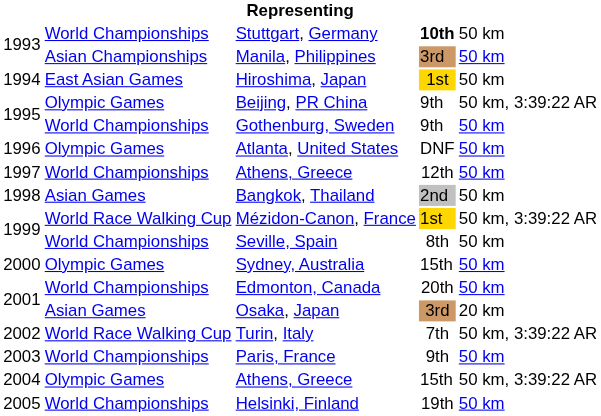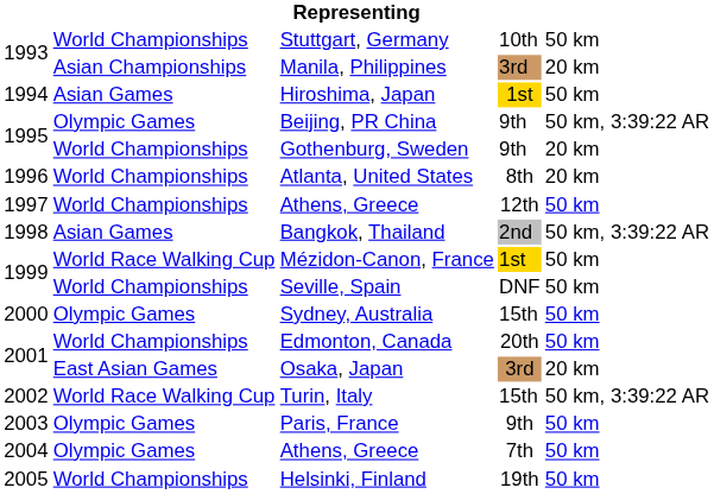 <table>
 <tr>
 <th colspan="5">Representing </th>
 </tr>
 <tr>
 <td rowspan=2>1993</td>
 <td><a href='#'>World Championships</a></td>
 <td><a href='#'>Stuttgart</a>, <a href='#'>Germany</a></td>
-<td><strong>10th</strong></td>
+<td>10th</td>
 <td>50 km</td>
 </tr>
 <tr>
 <td><a href='#'>Asian Championships</a></td>
 <td><a href='#'>Manila</a>, <a href='#'>Philippines</a></td>
 <td bgcolor="cc9966">3rd</td>
-<td><a href='#'>50 km</a></td>
+<td>20 km</td>
 </tr>
 <tr>
 <td>1994</td>
-<td><a href='#'>East Asian Games</a></td>
+<td><a href='#'>Asian Games</a></td>
 <td><a href='#'>Hiroshima</a>, <a href='#'>Japan</a></td>
 <td bgcolor="gold" align="center">1st</td>
 <td>50 km</td>
 </tr>
 <tr>
 <td rowspan=2>1995</td>
 <td><a href='#'>Olympic Games</a></td>
 <td><a href='#'>Beijing</a>, <a href='#'>PR China</a></td>
 <td>9th</td>
 <td>50 km, 3:39:22 AR</td>
 </tr>
 <tr>
 <td><a href='#'>World Championships</a></td>
 <td><a href='#'>Gothenburg, Sweden</a></td>
 <td>9th</td>
-<td><a href='#'>50 km</a></td>
+<td>20 km</td>
 </tr>
 <tr>
 <td>1996</td>
-<td><a href='#'>Olympic Games</a></td>
+<td><a href='#'>World Championships</a></td>
 <td><a href='#'>Atlanta</a>, <a href='#'>United States</a></td>
-<td>DNF</td>
-<td><a href='#'>50 km</a></td>
+<td align="center">8th</td>
+<td>20 km</td>
 </tr>
 <tr>
 <td>1997</td>
 <td><a href='#'>World Championships</a></td>
 <td><a href='#'>Athens, Greece</a></td>
 <td align="center">12th</td>
 <td><a href='#'>50 km</a></td>
 </tr>
 <tr>
 <td>1998</td>
 <td><a href='#'>Asian Games</a></td>
 <td><a href='#'>Bangkok</a>, <a href='#'>Thailand</a></td>
 <td bgcolor="silver">2nd</td>
-<td>50 km</td>
+<td>50 km, 3:39:22 AR</td>
 </tr>
 <tr>
 <td rowspan=2>1999</td>
 <td><a href='#'>World Race Walking Cup</a></td>
 <td><a href='#'>Mézidon-Canon</a>, <a href='#'>France</a></td>
 <td bgcolor="gold">1st</td>
-<td>50 km, 3:39:22 AR</td>
+<td>50 km</td>
 </tr>
 <tr>
 <td><a href='#'>World Championships</a></td>
 <td><a href='#'>Seville, Spain</a></td>
-<td align="center">8th</td>
+<td>DNF</td>
 <td>50 km</td>
 </tr>
 <tr>
 <td>2000</td>
 <td><a href='#'>Olympic Games</a></td>
 <td><a href='#'>Sydney, Australia</a></td>
 <td>15th</td>
 <td><a href='#'>50 km</a></td>
 </tr>
 <tr>
 <td rowspan=2>2001</td>
 <td><a href='#'>World Championships</a></td>
 <td><a href='#'>Edmonton, Canada</a></td>
 <td align="center">20th</td>
 <td><a href='#'>50 km</a></td>
 </tr>
 <tr>
-<td><a href='#'>Asian Games</a></td>
+<td><a href='#'>East Asian Games</a></td>
 <td><a href='#'>Osaka</a>, <a href='#'>Japan</a></td>
 <td bgcolor="cc9966" align="center">3rd</td>
 <td>20 km</td>
 </tr>
 <tr>
 <td>2002</td>
 <td><a href='#'>World Race Walking Cup</a></td>
 <td><a href='#'>Turin</a>, <a href='#'>Italy</a></td>
-<td align="center">7th</td>
+<td>15th</td>
 <td>50 km, 3:39:22 AR</td>
 </tr>
 <tr>
 <td>2003</td>
-<td><a href='#'>World Championships</a></td>
+<td><a href='#'>Olympic Games</a></td>
 <td><a href='#'>Paris, France</a></td>
 <td align="center">9th</td>
 <td><a href='#'>50 km</a></td>
 </tr>
 <tr>
 <td>2004</td>
 <td><a href='#'>Olympic Games</a></td>
 <td><a href='#'>Athens, Greece</a></td>
-<td>15th</td>
-<td>50 km, 3:39:22 AR</td>
+<td align="center">7th</td>
+<td><a href='#'>50 km</a></td>
 </tr>
 <tr>
 <td>2005</td>
 <td><a href='#'>World Championships</a></td>
 <td><a href='#'>Helsinki, Finland</a></td>
 <td align="center">19th</td>
 <td><a href='#'>50 km</a></td>
 </tr>
 </table>
